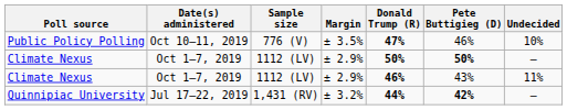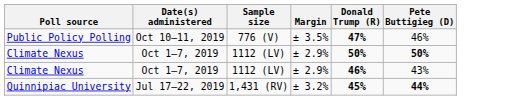 <table class="wikitable" style="font-size:90%;text-align:center;">
 <tr valign=bottom style="font-size:90%;">
 <th>Poll source</th>
 <th>Date(s)<br>administered</th>
 <th>Sample<br>size</th>
 <th>Margin<br></th>
 <th>Donald<br>Trump (R)</th>
 <th>Pete<br>Buttigieg (D)</th>
-<th>Undecided</th>
 </tr>
 <tr>
 <td style="text-align:left;"><a href='#'>Public Policy Polling</a></td>
 <td>Oct 10–11, 2019</td>
 <td>776 (V)</td>
 <td>± 3.5%</td>
 <td><strong>47%</strong></td>
 <td>46%</td>
-<td>10%</td>
 </tr>
 <tr>
 <td style="text-align:left;"><a href='#'>Climate Nexus</a></td>
 <td>Oct 1–7, 2019</td>
 <td>1112 (LV)</td>
 <td>± 2.9%</td>
 <td><strong>50%</strong></td>
 <td><strong>50%</strong></td>
-<td>–</td>
 </tr>
 <tr>
 <td style="text-align:left;"><a href='#'>Climate Nexus</a></td>
 <td>Oct 1–7, 2019</td>
 <td>1112 (LV)</td>
 <td>± 2.9%</td>
 <td><strong>46%</strong></td>
 <td>43%</td>
-<td>11%</td>
 </tr>
 <tr>
 <td style="text-align:left;"><a href='#'>Quinnipiac University</a></td>
 <td>Jul 17–22, 2019</td>
 <td>1,431 (RV)</td>
 <td>± 3.2%</td>
+<td><strong>45%</strong></td>
 <td><strong>44%</strong></td>
-<td><strong>42%</strong></td>
-<td>–</td>
 </tr>
 </table>
